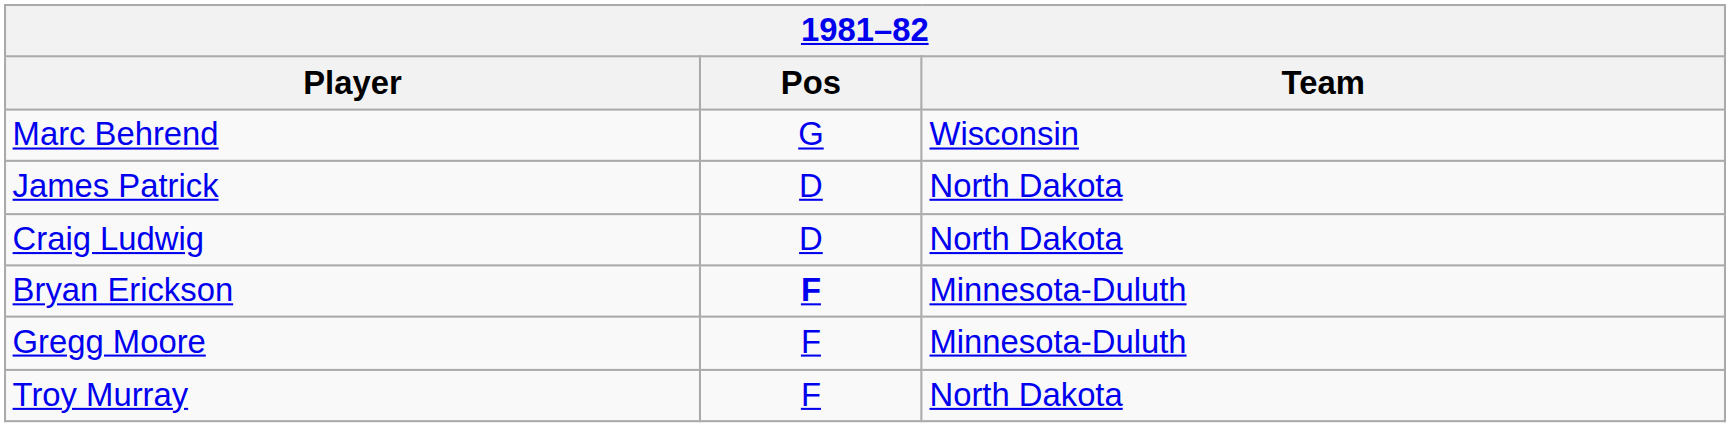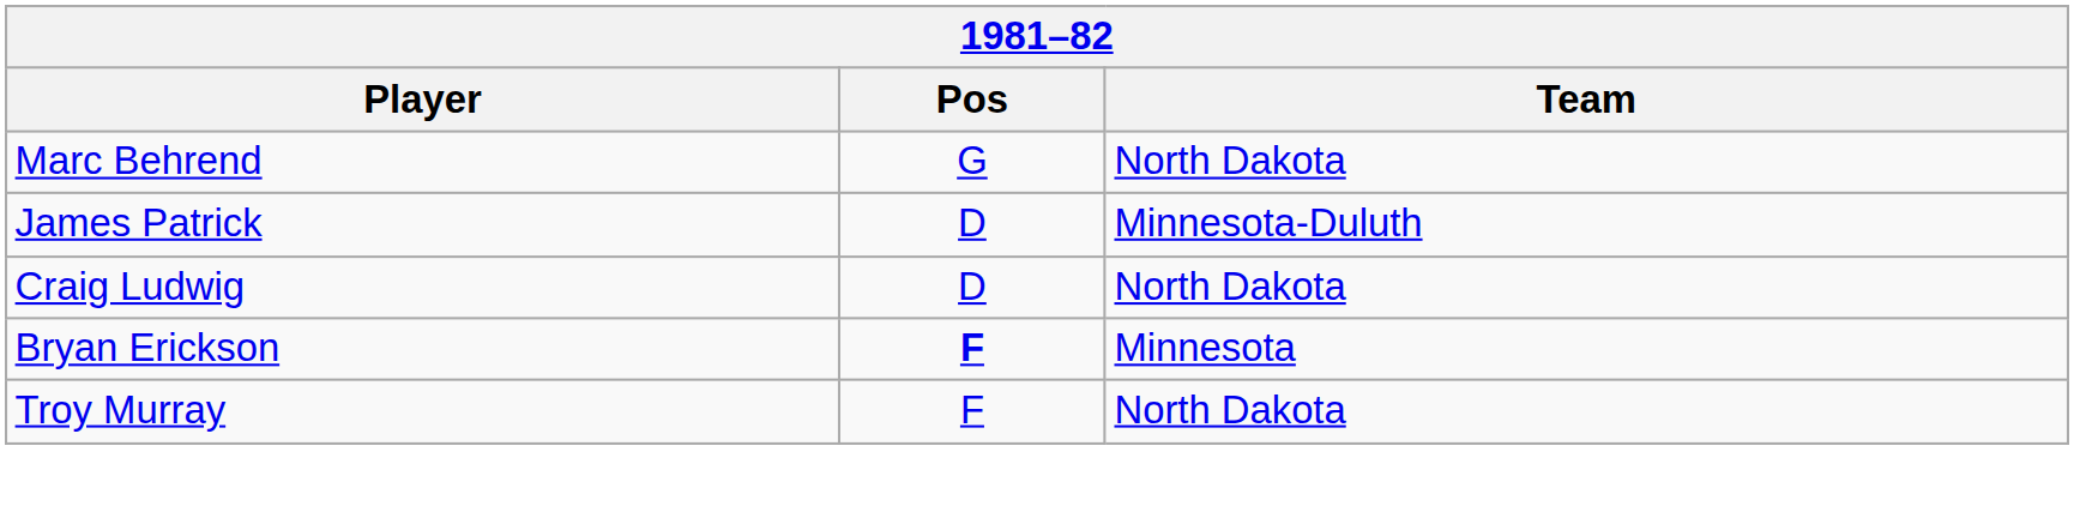 <table class="wikitable" width=95%>
 <tr>
 <th colspan=3><a href='#'>1981–82</a></th>
 </tr>
 <tr>
 <th>Player</th>
 <th>Pos</th>
 <th>Team</th>
 </tr>
 <tr>
 <td><a href='#'>Marc Behrend</a></td>
 <td align=center><a href='#'>G</a></td>
-<td><a href='#'>Wisconsin</a></td>
+<td><a href='#'>North Dakota</a></td>
 </tr>
 <tr>
 <td><a href='#'>James Patrick</a></td>
 <td align=center><a href='#'>D</a></td>
-<td><a href='#'>North Dakota</a></td>
+<td><a href='#'>Minnesota-Duluth</a></td>
 </tr>
 <tr>
 <td><a href='#'>Craig Ludwig</a></td>
 <td align=center><a href='#'>D</a></td>
 <td><a href='#'>North Dakota</a></td>
 </tr>
 <tr>
 <td><a href='#'>Bryan Erickson</a></td>
 <td align=center><strong><a href='#'>F</a></strong></td>
-<td><a href='#'>Minnesota-Duluth</a></td>
-</tr>
-<tr>
-<td><a href='#'>Gregg Moore</a></td>
-<td align=center><a href='#'>F</a></td>
-<td><a href='#'>Minnesota-Duluth</a></td>
+<td><a href='#'>Minnesota</a></td>
 </tr>
 <tr>
 <td><a href='#'>Troy Murray</a></td>
 <td align=center><a href='#'>F</a></td>
 <td><a href='#'>North Dakota</a></td>
 </tr>
 </table>
